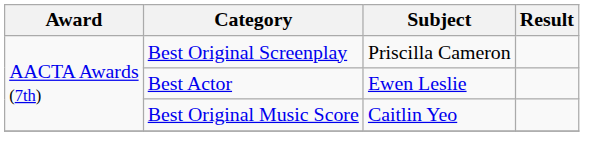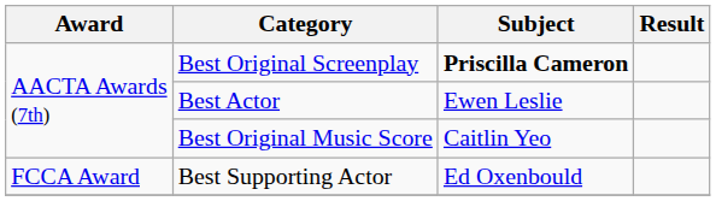 <table class="wikitable">
 <tr>
 <th>Award</th>
 <th>Category</th>
 <th>Subject</th>
 <th>Result</th>
 </tr>
 <tr>
 <td rowspan=3><a href='#'>AACTA Awards</a><br><small>(<a href='#'>7th</a>)</small></td>
 <td><a href='#'>Best Original Screenplay</a></td>
-<td>Priscilla Cameron</td>
+<td><strong>Priscilla Cameron</strong></td>
 <td></td>
 </tr>
 <tr>
 <td><a href='#'>Best Actor</a></td>
 <td><a href='#'>Ewen Leslie</a></td>
 <td></td>
 </tr>
 <tr>
 <td><a href='#'>Best Original Music Score</a></td>
 <td><a href='#'>Caitlin Yeo</a></td>
 <td></td>
 </tr>
 <tr>
+<td><a href='#'>FCCA Award</a></td>
+<td>Best Supporting Actor</td>
+<td><a href='#'>Ed Oxenbould</a></td>
+<td></td>
+</tr>
+<tr>
 </tr>
 </table>
